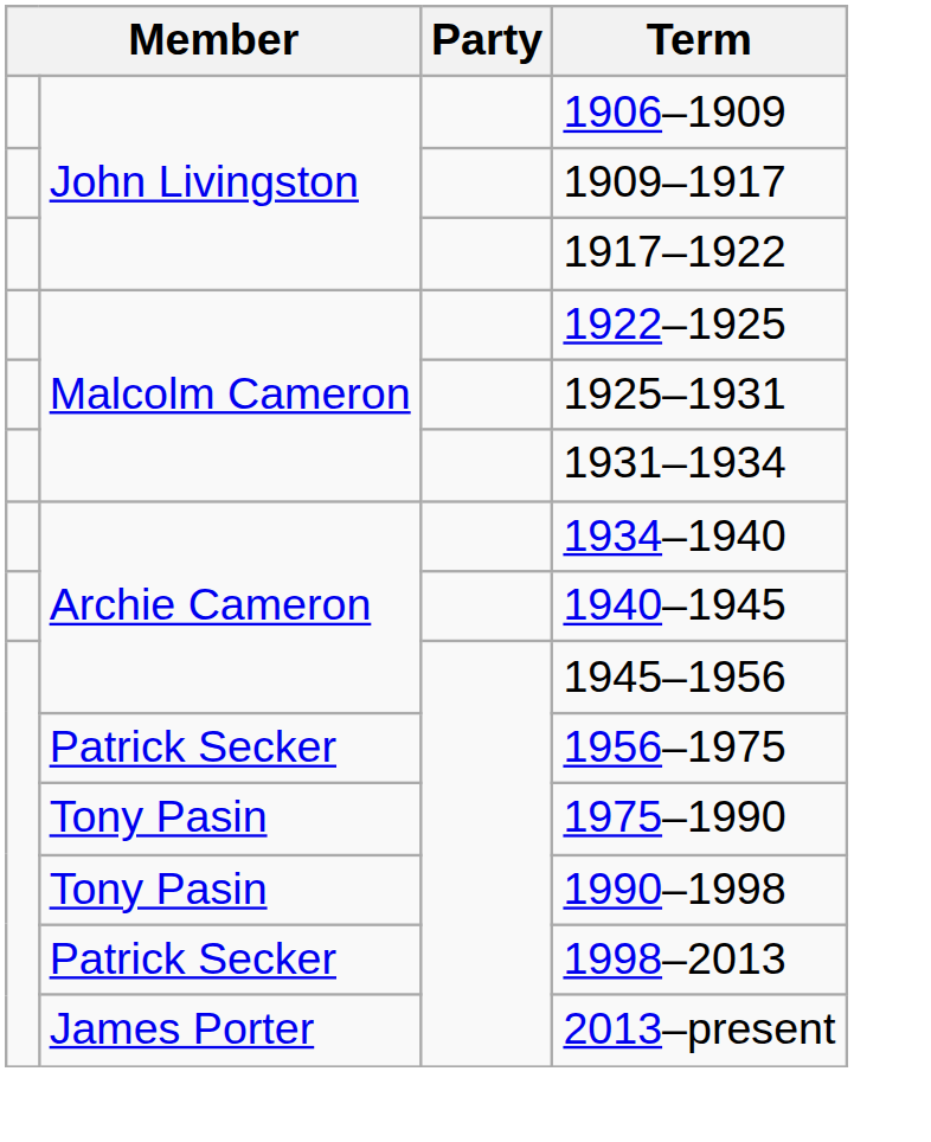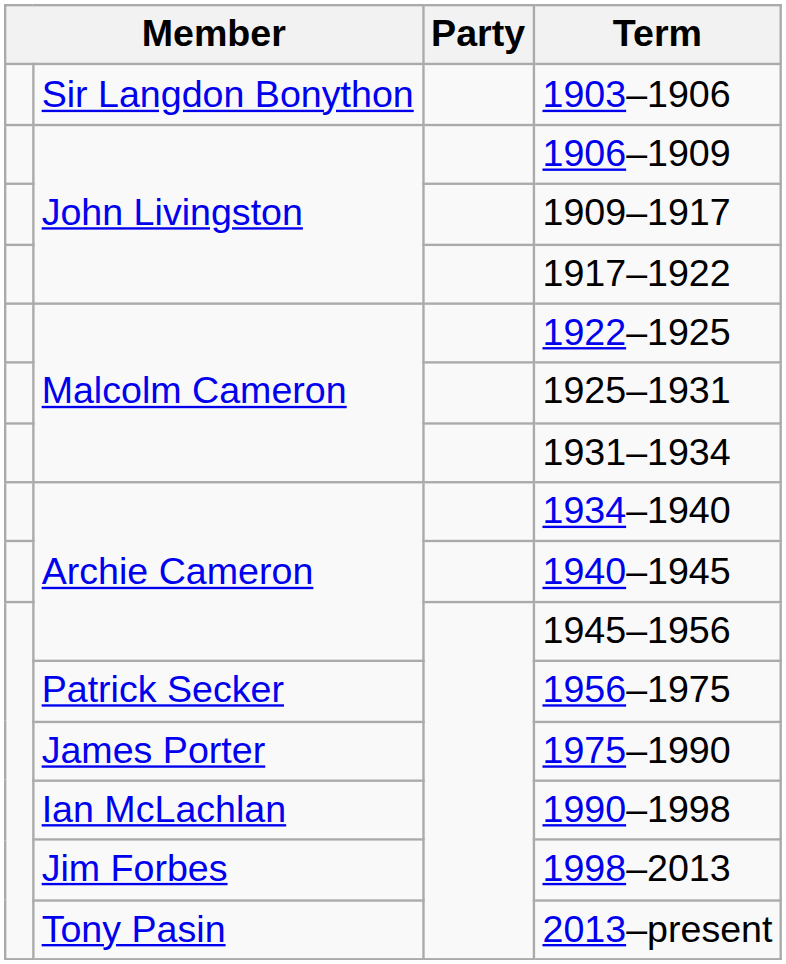 <table class="wikitable">
 <tr>
 <th colspan="2">Member</th>
 <th>Party</th>
 <th>Term</th>
+</tr>
+<tr>
+<td> </td>
+<td><a href='#'>Sir Langdon Bonython</a></td>
+<td></td>
+<td><a href='#'>1903</a>–1906</td>
 </tr>
 <tr>
 <td> </td>
 <td rowspan="3"><a href='#'>John Livingston</a></td>
 <td></td>
 <td><a href='#'>1906</a>–1909</td>
 </tr>
 <tr>
 <td> </td>
 <td></td>
 <td>1909–1917</td>
 </tr>
 <tr>
 <td> </td>
 <td></td>
 <td>1917–1922</td>
 </tr>
 <tr>
 <td> </td>
 <td rowspan="3"><a href='#'>Malcolm Cameron</a></td>
 <td></td>
 <td><a href='#'>1922</a>–1925</td>
 </tr>
 <tr>
 <td> </td>
 <td></td>
 <td>1925–1931</td>
 </tr>
 <tr>
 <td> </td>
 <td></td>
 <td>1931–1934</td>
 </tr>
 <tr>
 <td> </td>
 <td rowspan="3"><a href='#'>Archie Cameron</a></td>
 <td></td>
 <td><a href='#'>1934</a>–1940</td>
 </tr>
 <tr>
 <td> </td>
 <td></td>
 <td><a href='#'>1940</a>–1945</td>
 </tr>
 <tr>
 <td rowspan=6 > </td>
 <td rowspan=6></td>
 <td>1945–1956</td>
 </tr>
 <tr>
 <td><a href='#'>Patrick Secker</a></td>
 <td><a href='#'>1956</a>–1975</td>
 </tr>
 <tr>
-<td><a href='#'>Tony Pasin</a></td>
+<td><a href='#'>James Porter</a></td>
 <td><a href='#'>1975</a>–1990</td>
 </tr>
 <tr>
-<td><a href='#'>Tony Pasin</a></td>
+<td><a href='#'>Ian McLachlan</a></td>
 <td><a href='#'>1990</a>–1998</td>
 </tr>
 <tr>
-<td><a href='#'>Patrick Secker</a></td>
+<td><a href='#'>Jim Forbes</a></td>
 <td><a href='#'>1998</a>–2013</td>
 </tr>
 <tr>
-<td><a href='#'>James Porter</a></td>
+<td><a href='#'>Tony Pasin</a></td>
 <td><a href='#'>2013</a>–present</td>
 </tr>
 </table>
